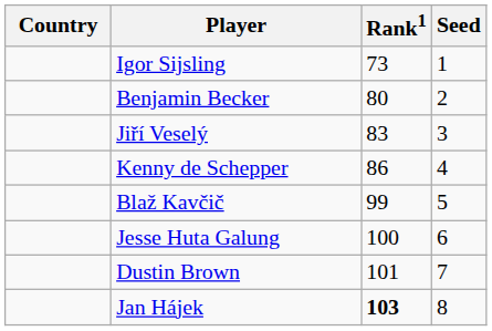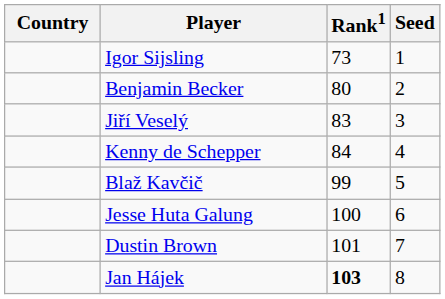 <table class="sortable wikitable">
 <tr>
 <th width="70">Country</th>
 <th width="175">Player</th>
 <th>Rank<sup>1</sup></th>
 <th>Seed</th>
 </tr>
 <tr>
 <td></td>
 <td><a href='#'>Igor Sijsling</a></td>
 <td>73</td>
 <td>1</td>
 </tr>
 <tr>
 <td></td>
 <td><a href='#'>Benjamin Becker</a></td>
 <td>80</td>
 <td>2</td>
 </tr>
 <tr>
 <td></td>
 <td><a href='#'>Jiří Veselý</a></td>
 <td>83</td>
 <td>3</td>
 </tr>
 <tr>
 <td></td>
 <td><a href='#'>Kenny de Schepper</a></td>
-<td>86</td>
+<td>84</td>
 <td>4</td>
 </tr>
 <tr>
 <td></td>
 <td><a href='#'>Blaž Kavčič</a></td>
 <td>99</td>
 <td>5</td>
 </tr>
 <tr>
 <td></td>
 <td><a href='#'>Jesse Huta Galung</a></td>
 <td>100</td>
 <td>6</td>
 </tr>
 <tr>
 <td></td>
 <td><a href='#'>Dustin Brown</a></td>
 <td>101</td>
 <td>7</td>
 </tr>
 <tr>
 <td></td>
 <td><a href='#'>Jan Hájek</a></td>
 <td><strong>103</strong></td>
 <td>8</td>
 </tr>
 </table>
